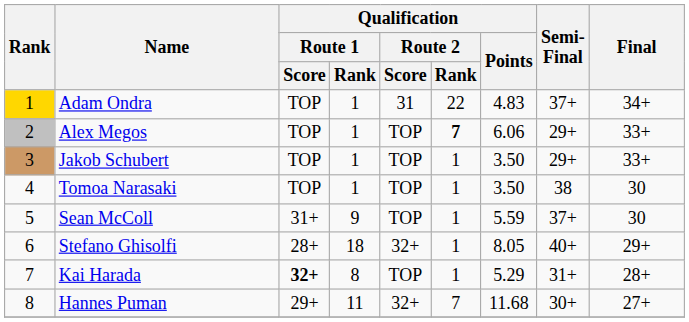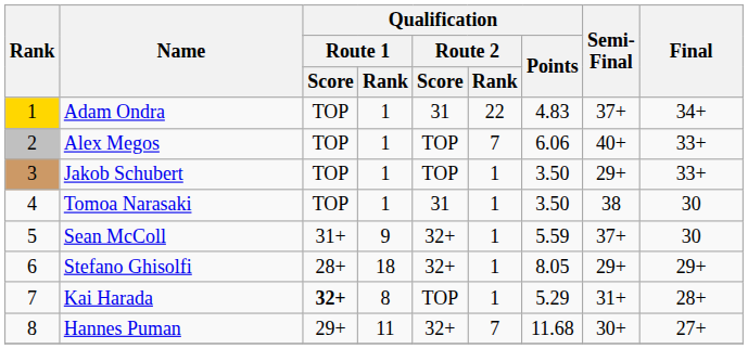 <table class="wikitable sortable" style="text-align:center">
 <tr>
 <th rowspan="3">Rank</th>
 <th rowspan="3" width="200">Name</th>
 <th colspan="5" rowspan="1">Qualification</th>
 <th colspan="1" rowspan="3">Semi-Final</th>
 <th rowspan="3" width="80">Final</th>
 </tr>
 <tr>
 <th colspan="2">Route 1</th>
 <th colspan="2">Route 2</th>
 <th rowspan="2">Points</th>
 </tr>
 <tr>
 <th colspan="1" rowspan="1">Score</th>
 <th colspan="1" rowspan="1">Rank</th>
 <th colspan="1" rowspan="1">Score</th>
 <th colspan="1" rowspan="1">Rank</th>
 </tr>
 <tr>
 <td align="center" style="background: gold">1</td>
 <td align="left"> <a href='#'>Adam Ondra</a></td>
 <td>TOP</td>
 <td>1</td>
 <td>31</td>
 <td>22</td>
 <td>4.83</td>
 <td>37+</td>
 <td align="center">34+</td>
 </tr>
 <tr>
 <td align="center" style="background: silver">2</td>
 <td align="left"> <a href='#'>Alex Megos</a></td>
 <td>TOP</td>
 <td>1</td>
 <td>TOP</td>
-<td><strong>7</strong></td>
+<td>7</td>
 <td>6.06</td>
-<td>29+</td>
+<td>40+</td>
 <td align="center">33+</td>
 </tr>
 <tr>
 <td align="center" style="background: #cc9966">3</td>
 <td align="left"> <a href='#'>Jakob Schubert</a></td>
 <td>TOP</td>
 <td>1</td>
 <td>TOP</td>
 <td>1</td>
 <td>3.50</td>
 <td>29+</td>
 <td align="center">33+</td>
 </tr>
 <tr>
 <td align="center">4</td>
 <td align="left"> <a href='#'>Tomoa Narasaki</a></td>
 <td>TOP</td>
 <td>1</td>
-<td>TOP</td>
+<td>31</td>
 <td>1</td>
 <td>3.50</td>
 <td>38</td>
 <td align="center">30</td>
 </tr>
 <tr>
 <td align="center">5</td>
 <td align="left"> <a href='#'>Sean McColl</a></td>
 <td>31+</td>
 <td>9</td>
-<td>TOP</td>
+<td>32+</td>
 <td>1</td>
 <td>5.59</td>
 <td>37+</td>
 <td align="center">30</td>
 </tr>
 <tr>
 <td align="center">6</td>
 <td align="left"> <a href='#'>Stefano Ghisolfi</a></td>
 <td>28+</td>
 <td>18</td>
 <td>32+</td>
 <td>1</td>
 <td>8.05</td>
-<td>40+</td>
+<td>29+</td>
 <td align="center">29+</td>
 </tr>
 <tr>
 <td align="center">7</td>
 <td align="left"> <a href='#'>Kai Harada</a></td>
 <td><strong>32+</strong></td>
 <td>8</td>
 <td>TOP</td>
 <td>1</td>
 <td>5.29</td>
 <td>31+</td>
 <td align="center">28+</td>
 </tr>
 <tr>
 <td align="center">8</td>
 <td align="left"> <a href='#'>Hannes Puman</a></td>
 <td>29+</td>
 <td>11</td>
 <td>32+</td>
 <td>7</td>
 <td>11.68</td>
 <td>30+</td>
 <td align="center">27+</td>
 </tr>
 <tr>
 </tr>
 </table>
